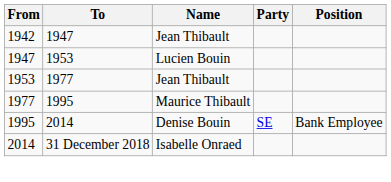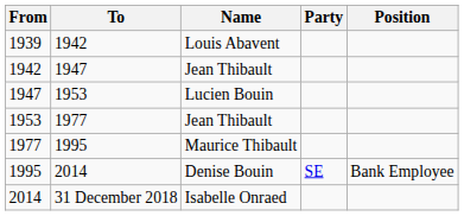 <table class="wikitable">
 <tr>
 <th>From</th>
 <th>To</th>
 <th>Name</th>
 <th>Party</th>
 <th>Position</th>
+</tr>
+<tr>
+<td>1939</td>
+<td>1942</td>
+<td>Louis Abavent</td>
+<td></td>
+<td></td>
 </tr>
 <tr>
 <td>1942</td>
 <td>1947</td>
 <td>Jean Thibault</td>
 <td></td>
 <td></td>
 </tr>
 <tr>
 <td>1947</td>
 <td>1953</td>
 <td>Lucien Bouin</td>
 <td></td>
 <td></td>
 </tr>
 <tr>
 <td>1953</td>
 <td>1977</td>
 <td>Jean Thibault</td>
 <td></td>
 <td></td>
 </tr>
 <tr>
 <td>1977</td>
 <td>1995</td>
 <td>Maurice Thibault</td>
 <td></td>
 <td></td>
 </tr>
 <tr>
 <td>1995</td>
 <td>2014</td>
 <td>Denise Bouin</td>
 <td><a href='#'>SE</a></td>
 <td>Bank Employee</td>
 </tr>
 <tr>
 <td>2014</td>
 <td>31 December 2018</td>
 <td>Isabelle Onraed</td>
 <td></td>
 <td></td>
 </tr>
 </table>
